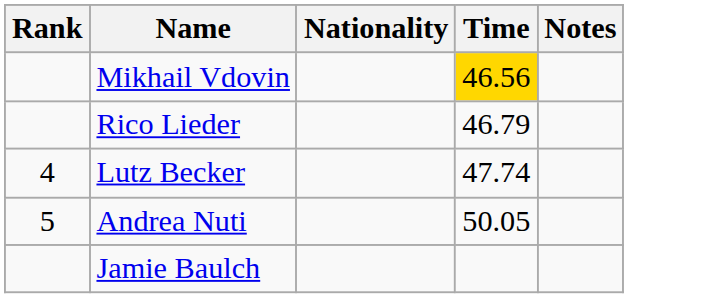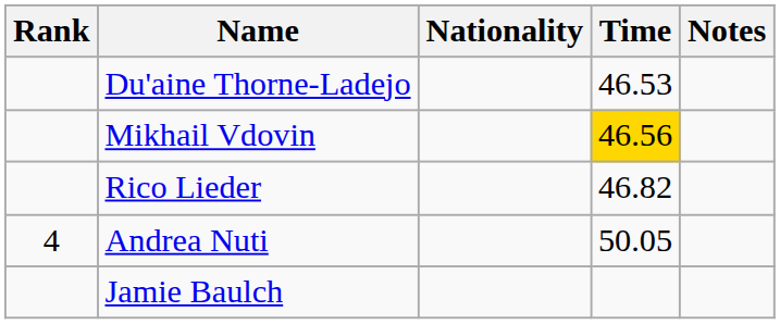 <table class="wikitable sortable" style="text-align:center">
 <tr>
 <th>Rank</th>
 <th>Name</th>
 <th>Nationality</th>
 <th>Time</th>
 <th>Notes</th>
+</tr>
+<tr>
+<td></td>
+<td align="left"><a href='#'>Du'aine Thorne-Ladejo</a></td>
+<td align=left></td>
+<td>46.53</td>
+<td></td>
 </tr>
 <tr>
 <td></td>
 <td align="left"><a href='#'>Mikhail Vdovin</a></td>
 <td align=left></td>
 <td style="background: gold;">46.56</td>
 <td></td>
 </tr>
 <tr>
 <td></td>
 <td align="left"><a href='#'>Rico Lieder</a></td>
 <td align=left></td>
-<td>46.79</td>
+<td>46.82</td>
 <td></td>
 </tr>
 <tr>
 <td>4</td>
-<td align="left"><a href='#'>Lutz Becker</a></td>
-<td align=left></td>
-<td>47.74</td>
-<td></td>
-</tr>
-<tr>
-<td>5</td>
 <td align="left"><a href='#'>Andrea Nuti</a></td>
 <td align=left></td>
 <td>50.05</td>
 <td></td>
 </tr>
 <tr>
 <td></td>
 <td align="left"><a href='#'>Jamie Baulch</a></td>
 <td align=left></td>
 <td></td>
 <td></td>
 </tr>
 </table>
